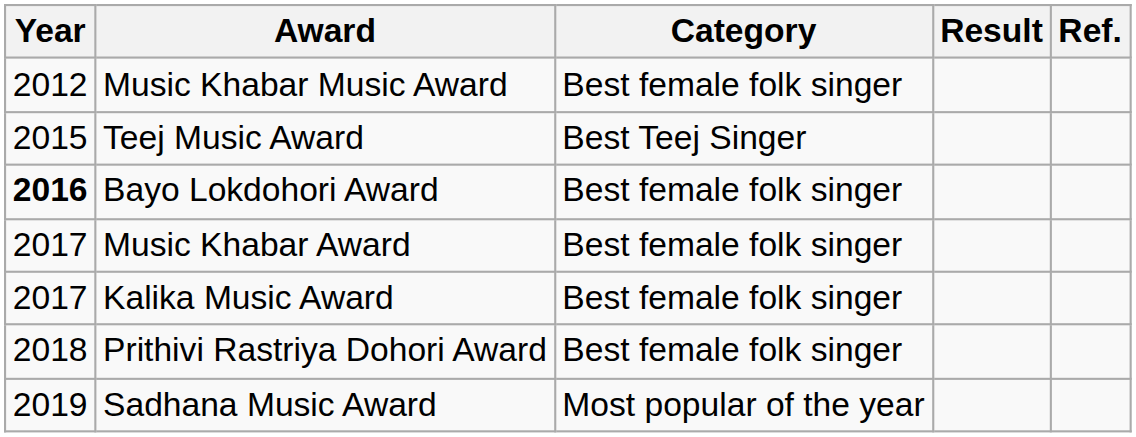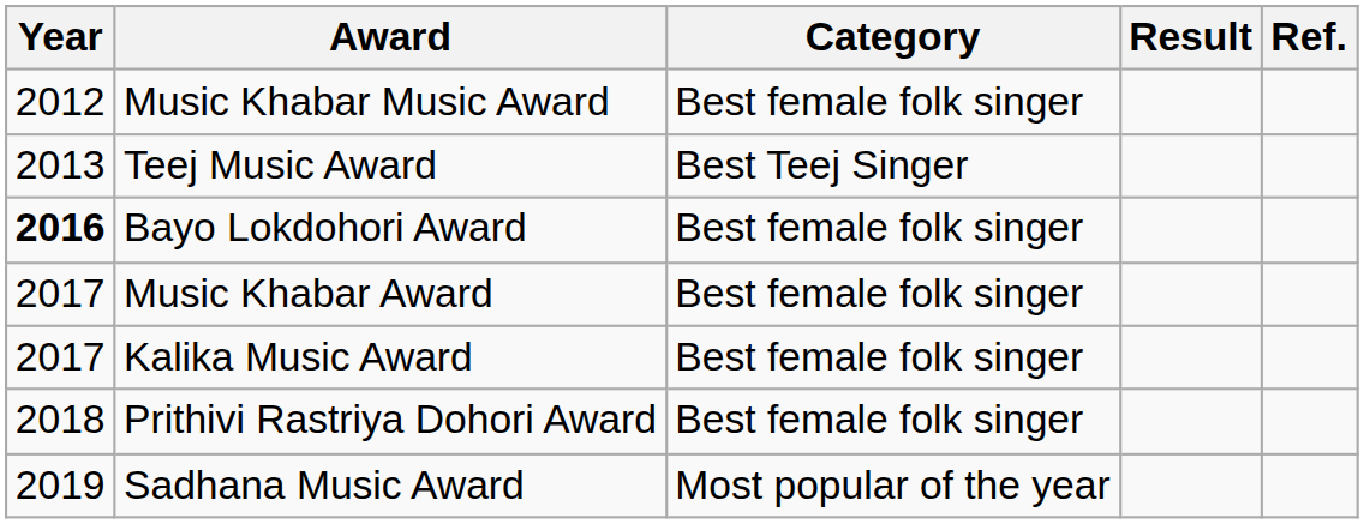 <table class="wikitable">
 <tr>
 <th>Year</th>
 <th>Award</th>
 <th>Category</th>
 <th>Result</th>
 <th>Ref.</th>
 </tr>
 <tr>
 <td>2012</td>
 <td>Music Khabar Music Award</td>
 <td>Best female folk singer</td>
 <td></td>
 <td></td>
 </tr>
 <tr>
-<td>2015</td>
+<td>2013</td>
 <td>Teej Music Award</td>
 <td>Best Teej Singer</td>
 <td></td>
 <td></td>
 </tr>
 <tr>
 <td><strong>2016</strong></td>
 <td>Bayo Lokdohori Award</td>
 <td>Best female folk singer</td>
 <td></td>
 <td></td>
 </tr>
 <tr>
 <td>2017</td>
 <td>Music Khabar Award</td>
 <td>Best female folk singer</td>
 <td></td>
 <td></td>
 </tr>
 <tr>
 <td>2017</td>
 <td>Kalika Music Award</td>
 <td>Best female folk singer</td>
 <td></td>
 <td></td>
 </tr>
 <tr>
 <td>2018</td>
 <td>Prithivi Rastriya Dohori Award</td>
 <td>Best female folk singer</td>
 <td></td>
 <td></td>
 </tr>
 <tr>
 <td>2019</td>
 <td>Sadhana Music Award</td>
 <td>Most popular of the year</td>
 <td></td>
 <td></td>
 </tr>
 </table>
